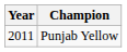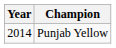 <table class="wikitable sortable">
 <tr>
 <th>Year</th>
 <th>Champion</th>
 </tr>
 <tr>
-<td>2011</td>
+<td>2014</td>
 <td>Punjab Yellow</td>
 </tr>
 </table>
